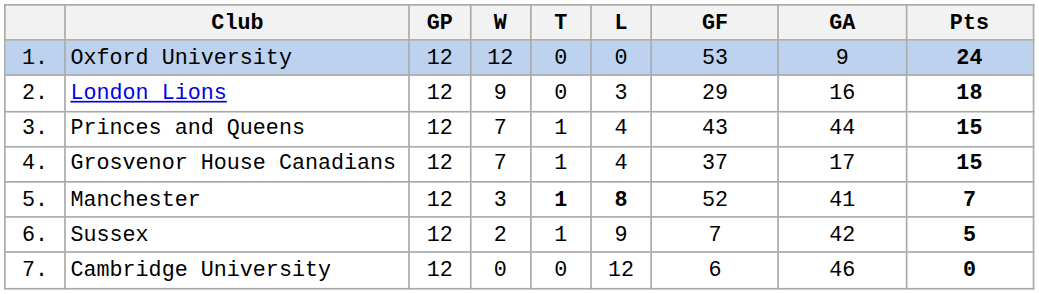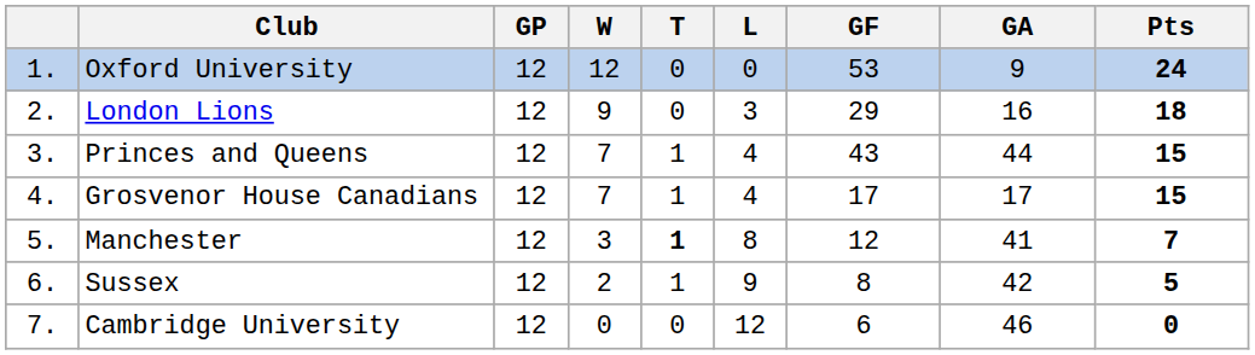 <table class="wikitable">
 <tr>
 <th width="30"></th>
 <th width="200">Club</th>
 <th width="30">GP</th>
 <th width="30">W</th>
 <th width="30">T</th>
 <th width="30">L</th>
 <th width="70">GF</th>
 <th width="70">GA</th>
 <th width="70">Pts</th>
 </tr>
 <tr bgcolor="#BCD2EE" align="center">
 <td>1.</td>
 <td align="left">Oxford University</td>
 <td>12</td>
 <td>12</td>
 <td>0</td>
 <td>0</td>
 <td>53</td>
 <td>9</td>
 <td><strong>24</strong></td>
 </tr>
 <tr bgcolor="#FFFFFF" align="center">
 <td>2.</td>
 <td align="left"><a href='#'>London Lions</a></td>
 <td>12</td>
 <td>9</td>
 <td>0</td>
 <td>3</td>
 <td>29</td>
 <td>16</td>
 <td><strong>18</strong></td>
 </tr>
 <tr bgcolor="#FFFFFF" align="center">
 <td>3.</td>
 <td align="left">Princes and Queens</td>
 <td>12</td>
 <td>7</td>
 <td>1</td>
 <td>4</td>
 <td>43</td>
 <td>44</td>
 <td><strong>15</strong></td>
 </tr>
 <tr bgcolor="#FFFFFF" align="center">
 <td>4.</td>
 <td align="left">Grosvenor House Canadians</td>
 <td>12</td>
 <td>7</td>
 <td>1</td>
 <td>4</td>
-<td>37</td>
+<td>17</td>
 <td>17</td>
 <td><strong>15</strong></td>
 </tr>
 <tr bgcolor="#FFFFFF" align="center">
 <td>5.</td>
 <td align="left">Manchester</td>
 <td>12</td>
 <td>3</td>
 <td><strong>1</strong></td>
-<td><strong>8</strong></td>
-<td>52</td>
+<td>8</td>
+<td>12</td>
 <td>41</td>
 <td><strong>7</strong></td>
 </tr>
 <tr bgcolor="#FFFFFF" align="center">
 <td>6.</td>
 <td align="left">Sussex</td>
 <td>12</td>
 <td>2</td>
 <td>1</td>
 <td>9</td>
-<td>7</td>
+<td>8</td>
 <td>42</td>
 <td><strong>5</strong></td>
 </tr>
 <tr bgcolor="#FFFFFF" align="center">
 <td>7.</td>
 <td align="left">Cambridge University</td>
 <td>12</td>
 <td>0</td>
 <td>0</td>
 <td>12</td>
 <td>6</td>
 <td>46</td>
 <td><strong>0</strong></td>
 </tr>
 </table>
